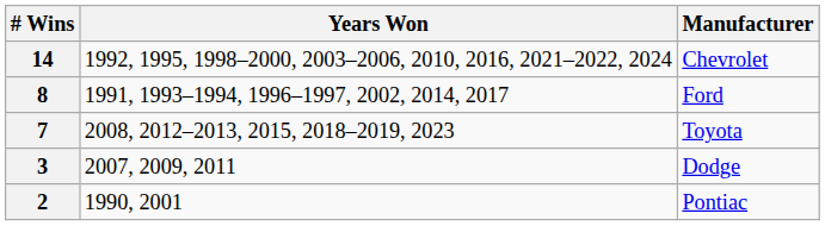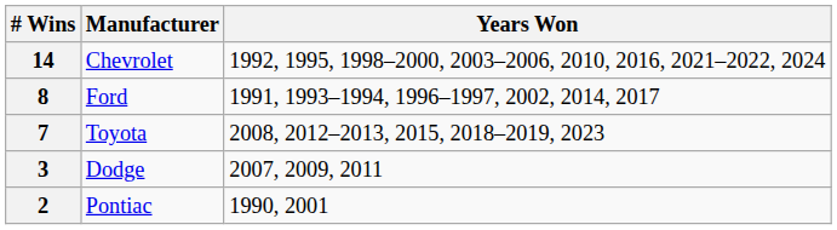 <table class="wikitable" style="font-size: 95%;">
 <tr>
 <th># Wins</th>
+<th>Manufacturer</th>
 <th>Years Won</th>
-<th>Manufacturer</th>
 </tr>
 <tr>
 <th>14</th>
+<td><a href='#'>Chevrolet</a></td>
 <td>1992, 1995, 1998–2000, 2003–2006, 2010, 2016, 2021–2022, 2024</td>
-<td><a href='#'>Chevrolet</a></td>
 </tr>
 <tr>
 <th>8</th>
+<td><a href='#'>Ford</a></td>
 <td>1991, 1993–1994, 1996–1997, 2002, 2014, 2017</td>
-<td><a href='#'>Ford</a></td>
 </tr>
 <tr>
 <th>7</th>
+<td><a href='#'>Toyota</a></td>
 <td>2008, 2012–2013, 2015, 2018–2019, 2023</td>
-<td><a href='#'>Toyota</a></td>
 </tr>
 <tr>
 <th>3</th>
+<td><a href='#'>Dodge</a></td>
 <td>2007, 2009, 2011</td>
-<td><a href='#'>Dodge</a></td>
 </tr>
 <tr>
 <th>2</th>
+<td><a href='#'>Pontiac</a></td>
 <td>1990, 2001</td>
-<td><a href='#'>Pontiac</a></td>
 </tr>
 </table>
